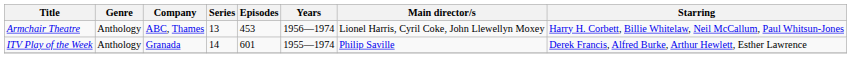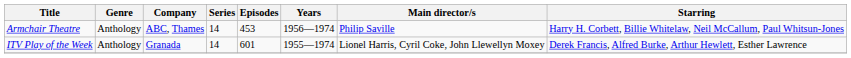 <table class="wikitable unsortable">
 <tr>
 <th>Title</th>
 <th>Genre</th>
 <th>Company</th>
 <th>Series</th>
 <th>Episodes</th>
 <th>Years</th>
 <th>Main director/s</th>
 <th>Starring</th>
 </tr>
 <tr>
 <td><em><a href='#'>Armchair Theatre</a></em></td>
 <td>Anthology</td>
 <td><a href='#'>ABC</a>, <a href='#'>Thames</a></td>
-<td>13</td>
+<td>14</td>
 <td>453</td>
 <td>1956—1974</td>
-<td>Lionel Harris, Cyril Coke, John Llewellyn Moxey</td>
+<td><a href='#'>Philip Saville</a></td>
 <td><a href='#'>Harry H. Corbett</a>, <a href='#'>Billie Whitelaw</a>, <a href='#'>Neil McCallum</a>, <a href='#'>Paul Whitsun-Jones</a></td>
 </tr>
 <tr>
 <td><em><a href='#'>ITV Play of the Week</a></em></td>
 <td>Anthology</td>
 <td><a href='#'>Granada</a></td>
 <td>14</td>
 <td>601</td>
 <td>1955—1974</td>
-<td><a href='#'>Philip Saville</a></td>
+<td>Lionel Harris, Cyril Coke, John Llewellyn Moxey</td>
 <td><a href='#'>Derek Francis</a>, <a href='#'>Alfred Burke</a>, <a href='#'>Arthur Hewlett</a>, Esther Lawrence</td>
 </tr>
 <tr>
 </tr>
 </table>
